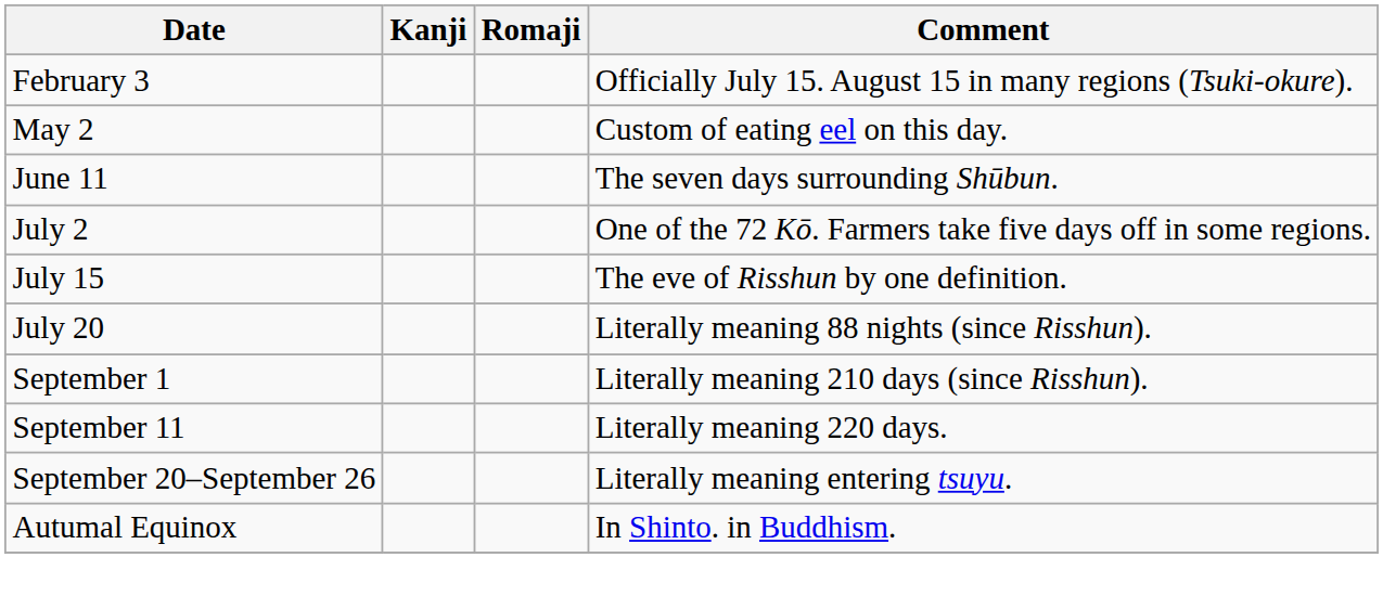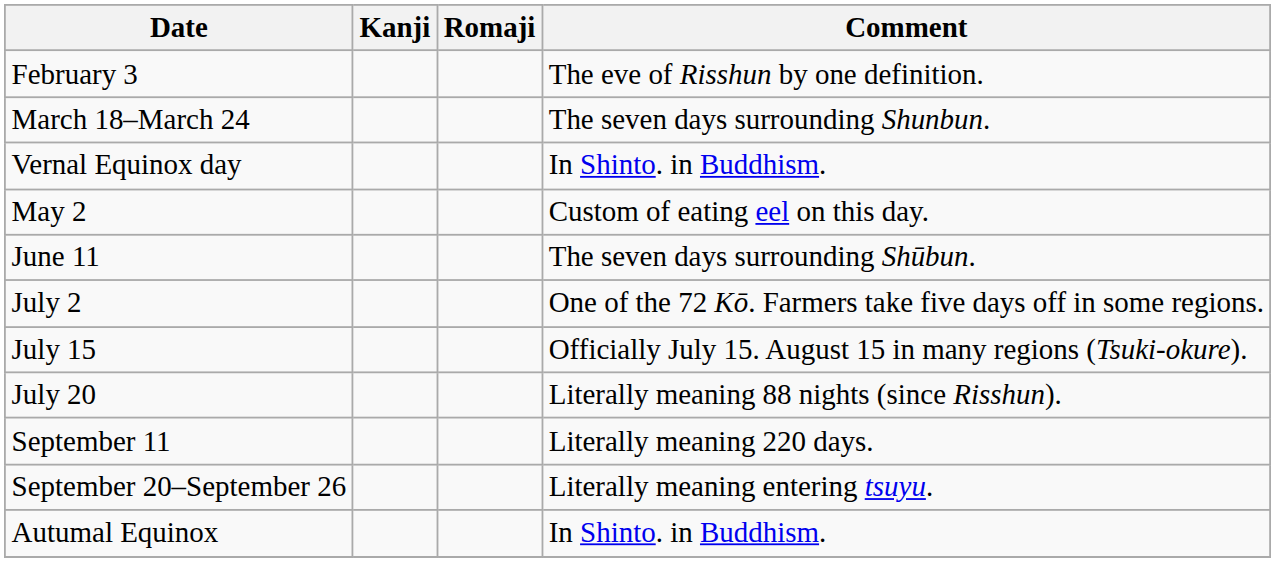 <table class=wikitable>
 <tr>
 <th>Date</th>
 <th>Kanji</th>
 <th>Romaji</th>
 <th>Comment</th>
 </tr>
 <tr>
 <td>February 3</td>
 <td></td>
 <td><a href='#'></a></td>
-<td>Officially July 15. August 15 in many regions (<em>Tsuki-okure</em>).</td>
+<td>The eve of <em>Risshun</em> by one definition.</td>
+</tr>
+<tr>
+<td>March 18–March 24</td>
+<td></td>
+<td></td>
+<td>The seven days surrounding <em>Shunbun</em>.</td>
+</tr>
+<tr>
+<td>Vernal Equinox day</td>
+<td></td>
+<td></td>
+<td>In <a href='#'>Shinto</a>.  in <a href='#'>Buddhism</a>.</td>
 </tr>
 <tr>
 <td>May 2</td>
 <td></td>
 <td></td>
 <td>Custom of eating <a href='#'>eel</a> on this day.</td>
 </tr>
 <tr>
 <td>June 11</td>
 <td></td>
 <td></td>
 <td>The seven days surrounding <em>Shūbun</em>.</td>
 </tr>
 <tr>
 <td>July 2</td>
 <td></td>
 <td></td>
 <td>One of the 72 <em>Kō</em>. Farmers take five days off in some regions.</td>
 </tr>
 <tr>
 <td>July 15</td>
 <td></td>
 <td><a href='#'></a></td>
-<td>The eve of <em>Risshun</em> by one definition.</td>
+<td>Officially July 15. August 15 in many regions (<em>Tsuki-okure</em>).</td>
 </tr>
 <tr>
 <td>July 20</td>
 <td></td>
 <td></td>
 <td>Literally meaning 88 nights (since <em>Risshun</em>).</td>
-</tr>
-<tr>
-<td>September 1</td>
-<td></td>
-<td></td>
-<td>Literally meaning 210 days (since <em>Risshun</em>).</td>
 </tr>
 <tr>
 <td>September 11</td>
 <td></td>
 <td></td>
 <td>Literally meaning 220 days.</td>
 </tr>
 <tr ē>
 <td>September 20–September 26</td>
 <td></td>
 <td></td>
 <td>Literally meaning entering <a href='#'><em>tsuyu</em></a>.</td>
 </tr>
 <tr>
 <td>Autumal Equinox</td>
 <td></td>
 <td></td>
 <td>In <a href='#'>Shinto</a>.  in <a href='#'>Buddhism</a>.</td>
 </tr>
 <tr>
 </tr>
 </table>
